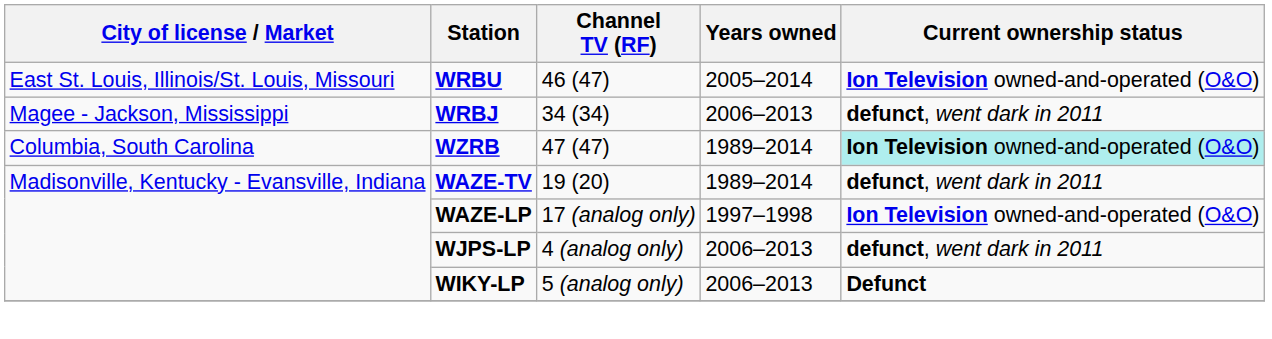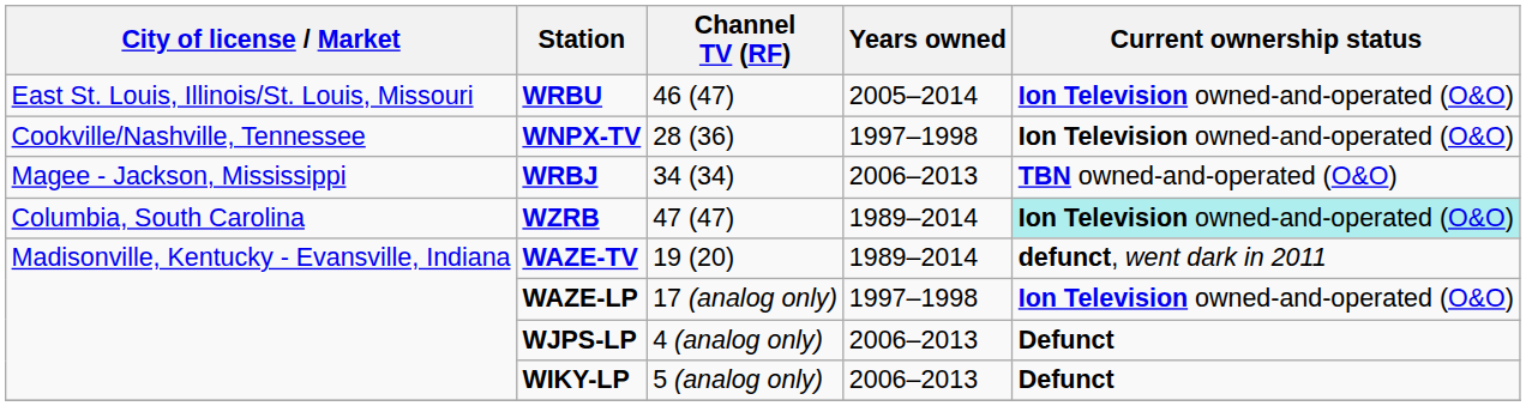 <table class="wikitable">
 <tr>
 <th><a href='#'>City of license</a> / <a href='#'>Market</a></th>
 <th>Station</th>
 <th>Channel<br><a href='#'>TV</a> (<a href='#'>RF</a>)</th>
 <th>Years owned</th>
 <th>Current ownership status</th>
 </tr>
 <tr style="vertical-align: top; text-align: left;">
 <td><a href='#'>East St. Louis, Illinois/St. Louis, Missouri</a></td>
 <td><strong><a href='#'>WRBU</a></strong></td>
 <td>46 (47)</td>
 <td>2005–2014</td>
 <td><strong><a href='#'>Ion Television</a></strong> owned-and-operated (<a href='#'>O&O</a>)</td>
 </tr>
 <tr style="vertical-align: top; text-align: left;">
+<td><a href='#'>Cookville/Nashville, Tennessee</a></td>
+<td><strong><a href='#'>WNPX-TV</a></strong></td>
+<td>28 (36)</td>
+<td>1997–1998</td>
+<td><strong>Ion Television</strong> owned-and-operated (<a href='#'>O&O</a>)</td>
+</tr>
+<tr style="vertical-align: top; text-align: left;">
 <td><a href='#'>Magee - Jackson, Mississippi</a></td>
 <td><strong><a href='#'>WRBJ</a></strong></td>
 <td>34 (34)</td>
 <td>2006–2013</td>
-<td><strong>defunct</strong>, <em>went dark in 2011</em></td>
+<td><strong><a href='#'>TBN</a></strong> owned-and-operated (<a href='#'>O&O</a>)</td>
 </tr>
 <tr style="vertical-align: top; text-align: left;">
 <td><a href='#'>Columbia, South Carolina</a></td>
 <td><strong><a href='#'>WZRB</a></strong></td>
 <td>47 (47)</td>
 <td>1989–2014</td>
 <td style="background: paleturquoise;"><strong>Ion Television</strong> owned-and-operated (<a href='#'>O&O</a>)</td>
 </tr>
 <tr style="vertical-align: top; text-align: left;">
 <td rowspan="4"><a href='#'>Madisonville, Kentucky - Evansville, Indiana</a></td>
 <td><strong><a href='#'>WAZE-TV</a></strong></td>
 <td>19 (20)</td>
 <td>1989–2014</td>
 <td><strong>defunct</strong>, <em>went dark in 2011</em></td>
 </tr>
 <tr style="vertical-align: top; text-align: left;">
 <td><strong>WAZE-LP</strong><br></td>
 <td>17 <em>(analog only)</em></td>
 <td>1997–1998</td>
 <td><strong><a href='#'>Ion Television</a></strong> owned-and-operated (<a href='#'>O&O</a>)</td>
 </tr>
 <tr style="vertical-align: top; text-align: left;">
 <td><strong>WJPS-LP</strong><br></td>
 <td>4 <em>(analog only)</em></td>
 <td>2006–2013</td>
-<td><strong>defunct</strong>, <em>went dark in 2011</em></td>
+<td><strong>Defunct</strong></td>
 </tr>
 <tr style="vertical-align: top; text-align: left;">
 <td><strong>WIKY-LP</strong><br></td>
 <td>5 <em>(analog only)</em></td>
 <td>2006–2013</td>
 <td><strong>Defunct</strong></td>
 </tr>
 <tr style="vertical-align: top; text-align: left;">
 </tr>
 </table>
